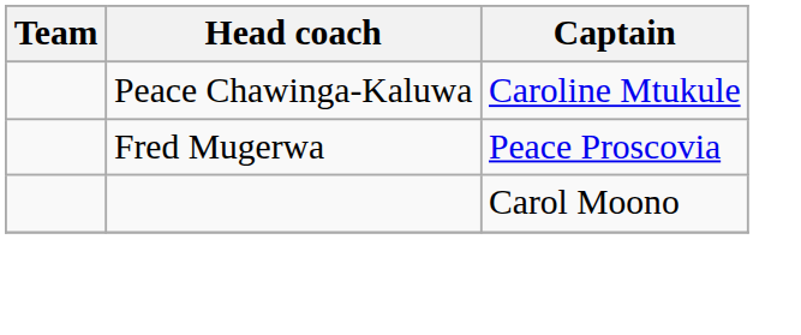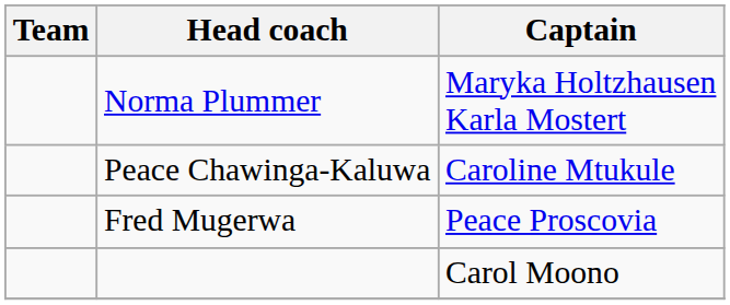 <table class="wikitable collapsible">
 <tr>
 <th>Team</th>
 <th>Head coach</th>
 <th>Captain</th>
+</tr>
+<tr>
+<td></td>
+<td><a href='#'>Norma Plummer</a></td>
+<td><a href='#'>Maryka Holtzhausen</a><br><a href='#'>Karla Mostert</a></td>
 </tr>
 <tr>
 <td></td>
 <td>Peace Chawinga-Kaluwa</td>
 <td><a href='#'>Caroline Mtukule</a></td>
 </tr>
 <tr>
 <td></td>
 <td>Fred Mugerwa</td>
 <td><a href='#'>Peace Proscovia</a></td>
 </tr>
 <tr>
 <td></td>
 <td></td>
 <td>Carol Moono</td>
 </tr>
 <tr>
 </tr>
 </table>
